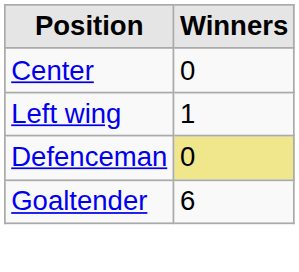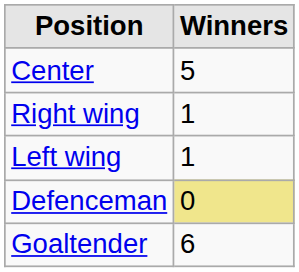 <table class="wikitable">
 <tr>
 <th style="background:#e5e5e5;">Position</th>
 <th style="background:#e5e5e5;">Winners</th>
 </tr>
 <tr>
 <td><a href='#'>Center</a></td>
-<td>0</td>
+<td>5</td>
+</tr>
+<tr>
+<td><a href='#'>Right wing</a></td>
+<td>1</td>
 </tr>
 <tr>
 <td><a href='#'>Left wing</a></td>
 <td>1</td>
 </tr>
 <tr>
 <td><a href='#'>Defenceman</a></td>
 <td style="background: khaki;">0</td>
 </tr>
 <tr>
 <td><a href='#'>Goaltender</a></td>
 <td>6</td>
 </tr>
 </table>
